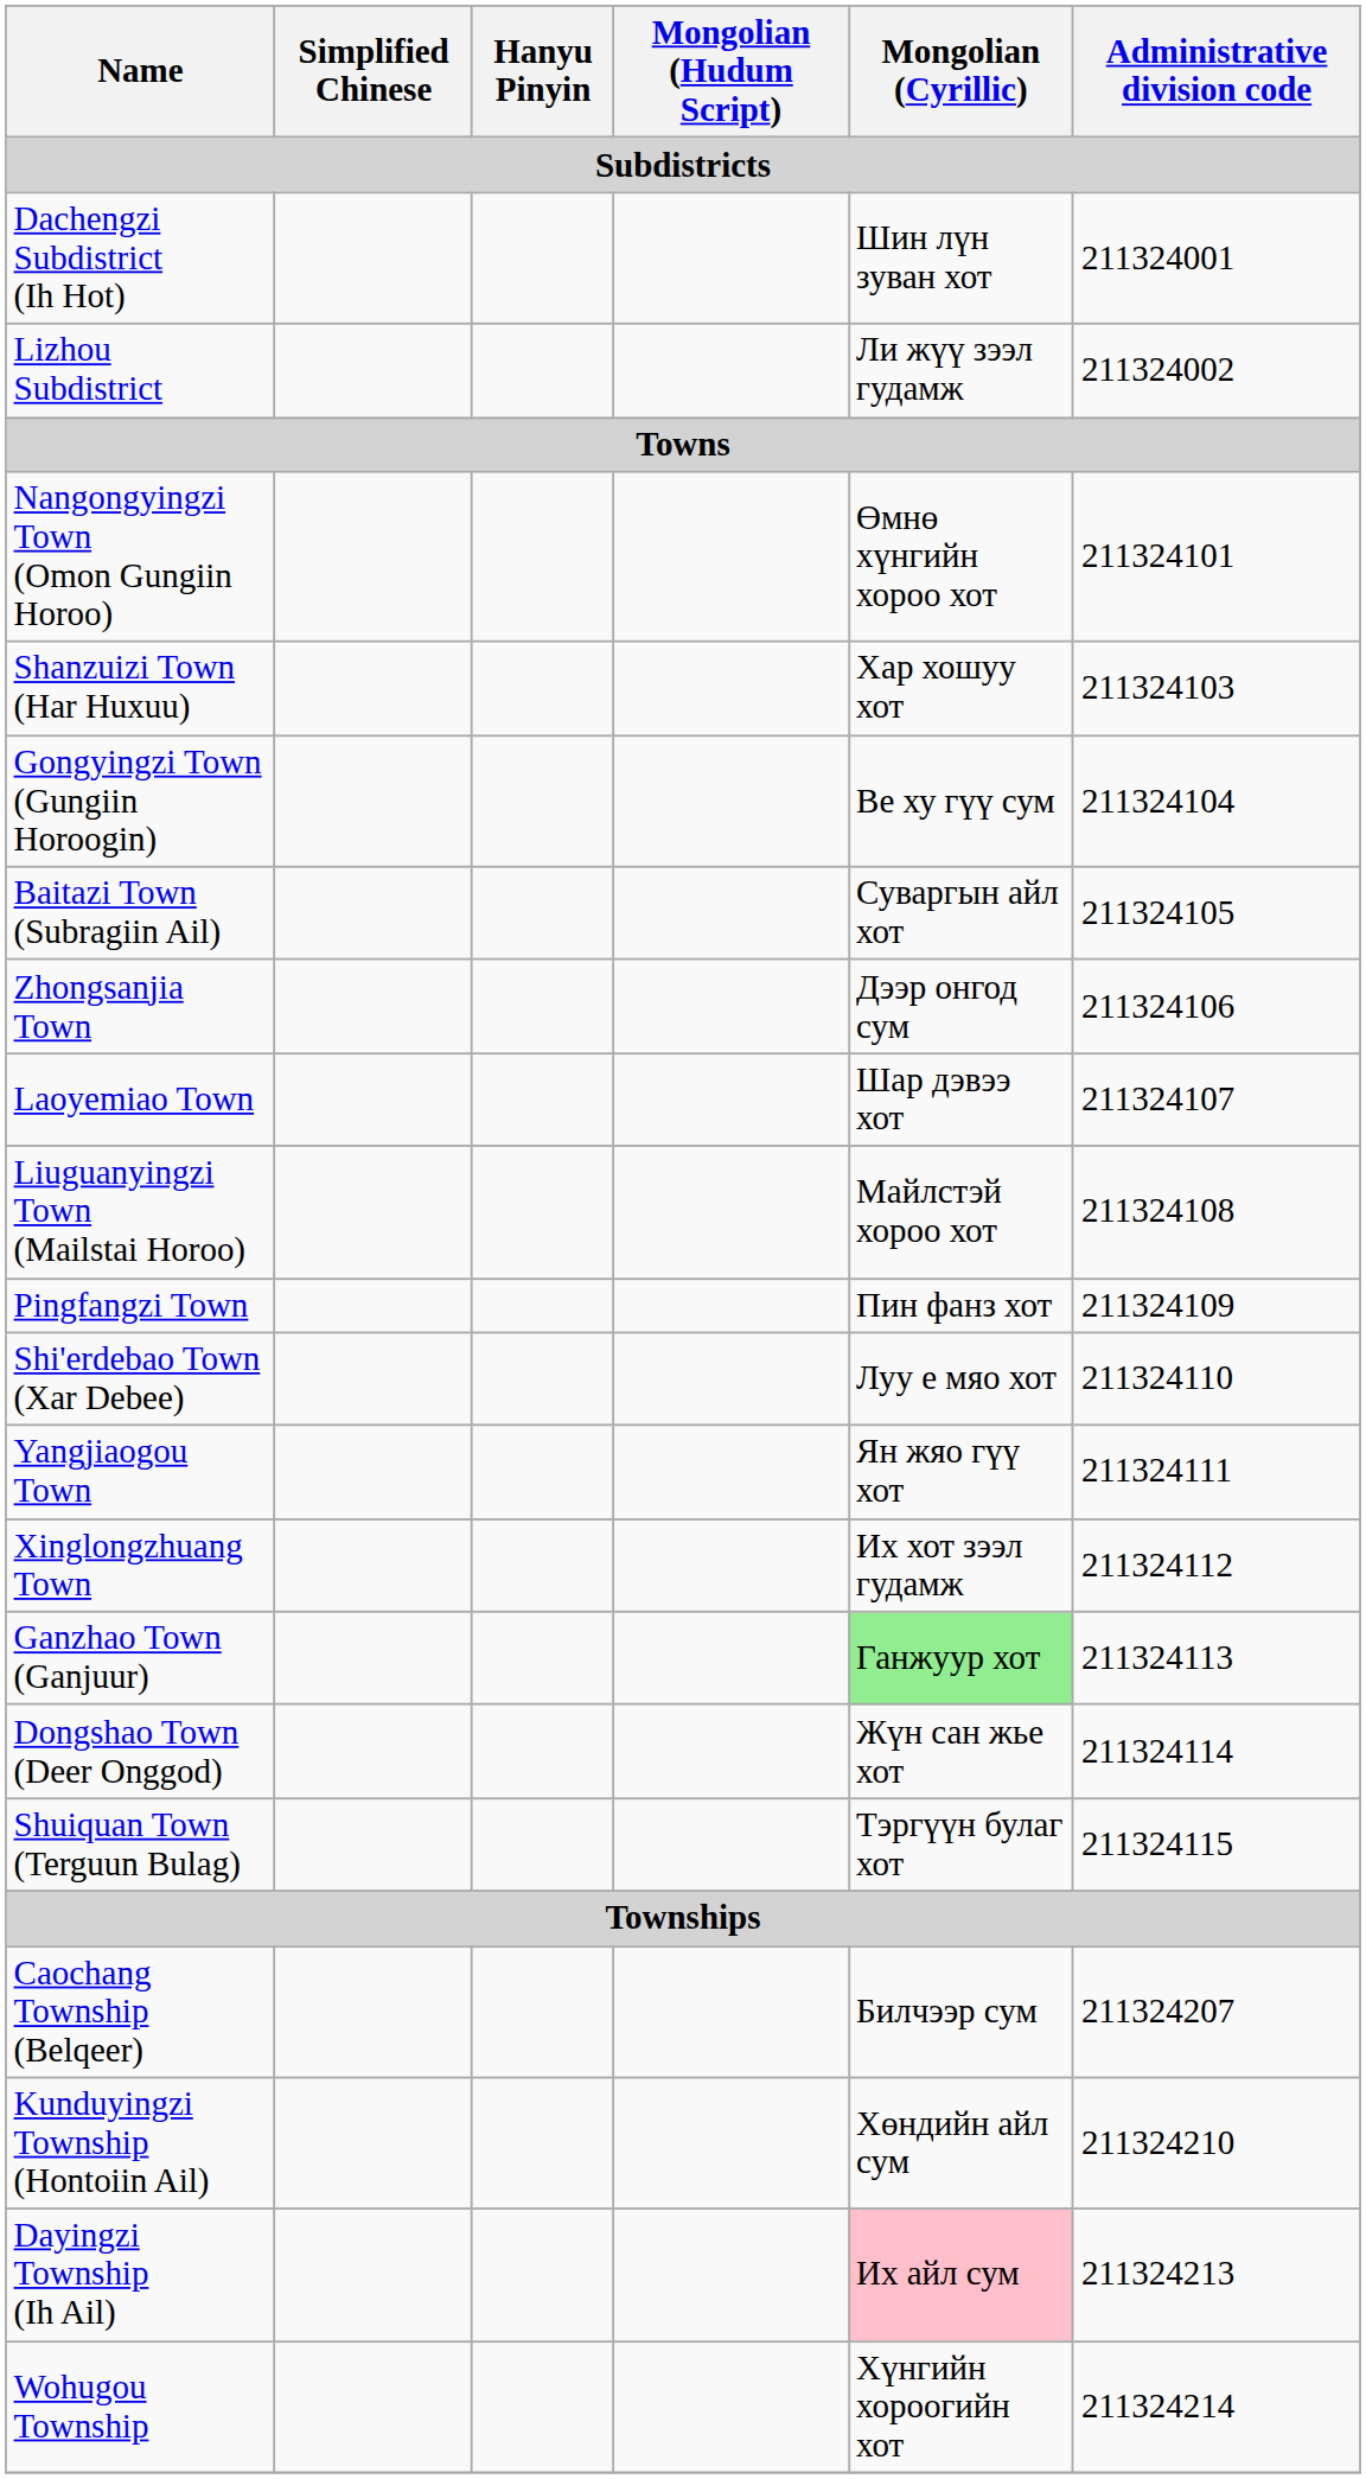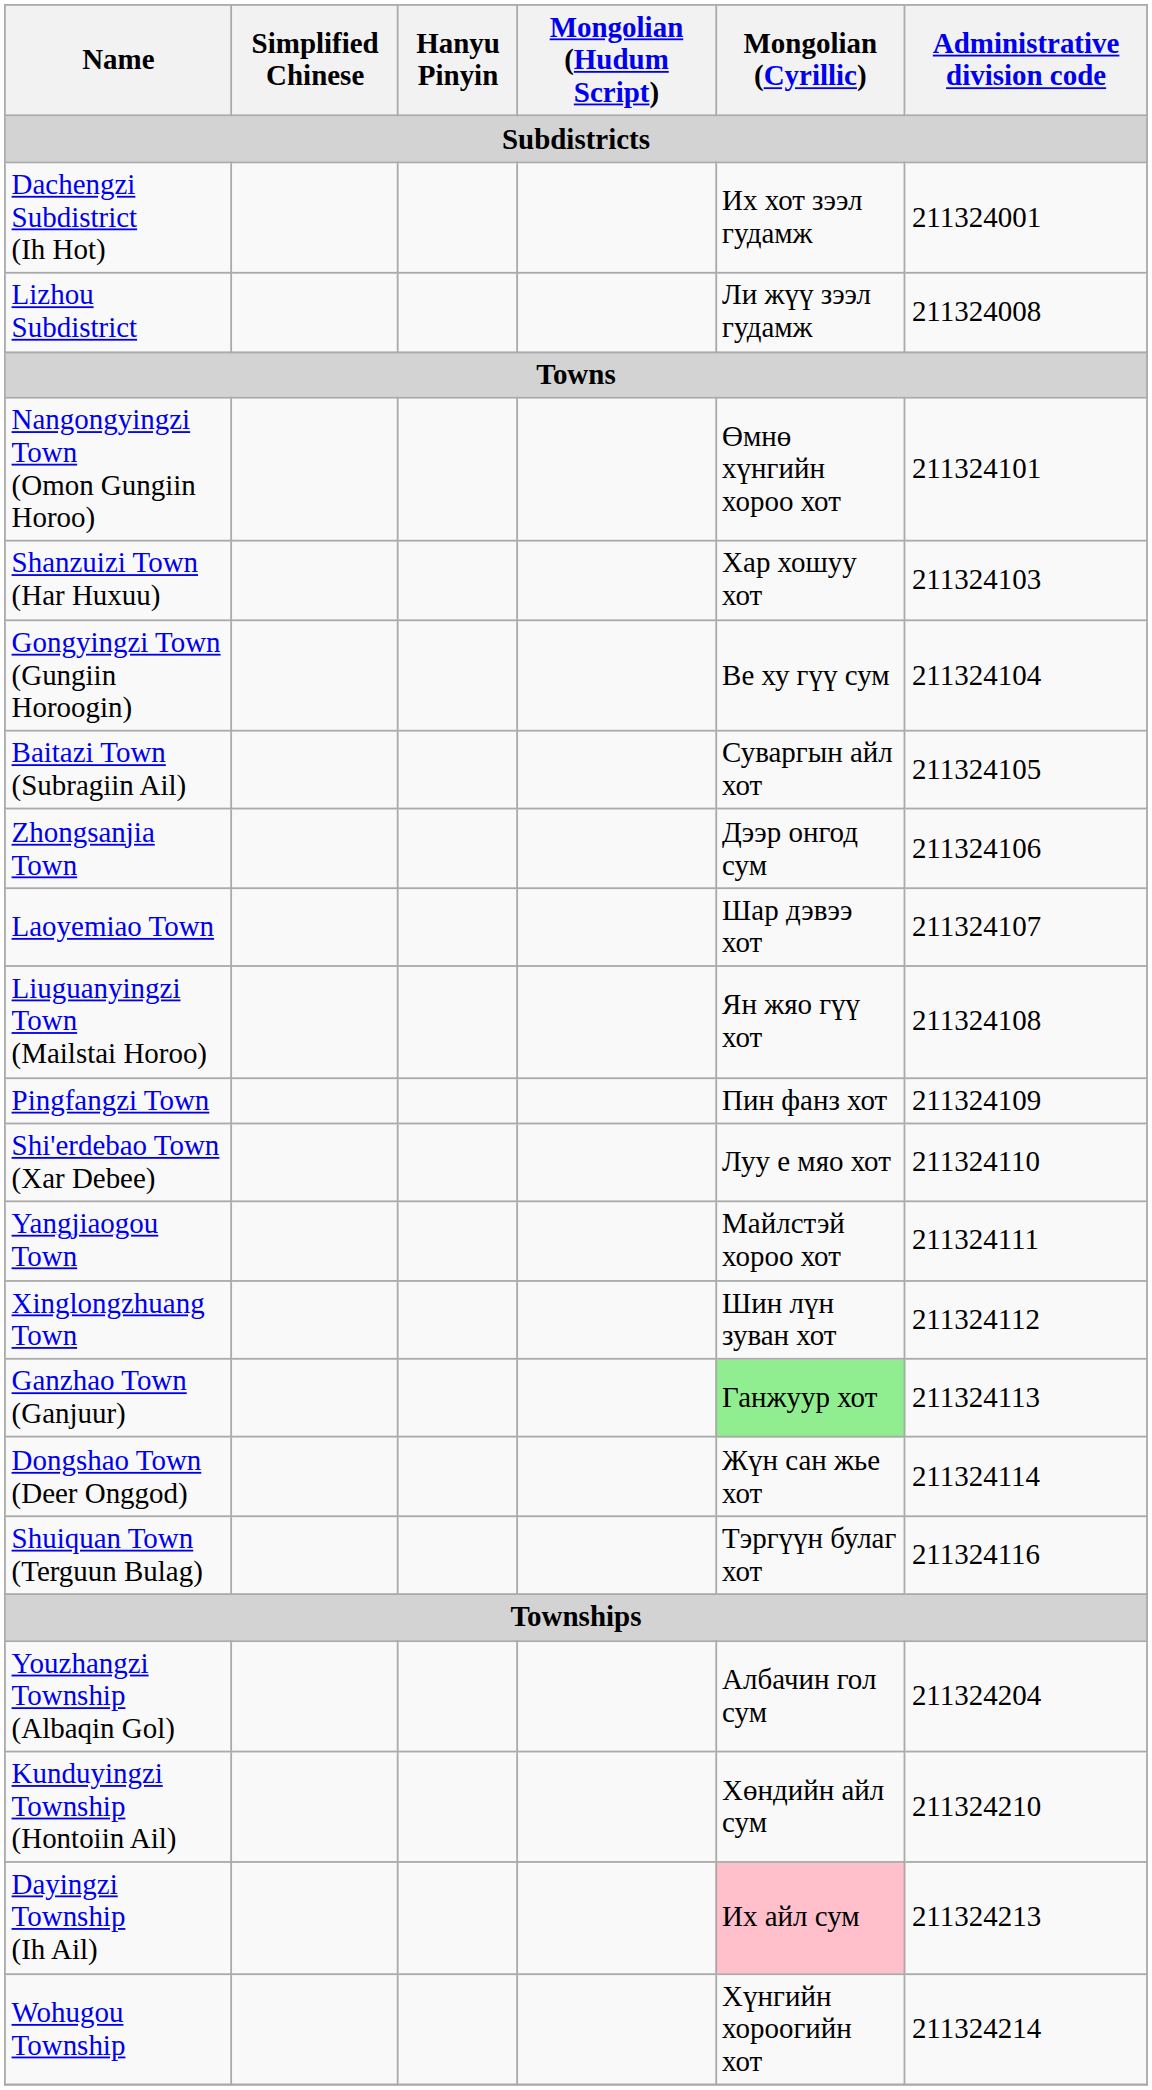 <table class="wikitable" align="center" style="width:50%; border="1">
 <tr>
 <th>Name</th>
 <th>Simplified Chinese</th>
 <th>Hanyu Pinyin</th>
 <th><a href='#'>Mongolian</a> (<a href='#'>Hudum Script</a>)</th>
 <th>Mongolian (<a href='#'>Cyrillic</a>)</th>
 <th><a href='#'>Administrative division code</a></th>
 </tr>
 <tr>
 <td colspan="6"  style="text-align:center; background:#d3d3d3;"><strong>Subdistricts</strong></td>
 </tr>
 <tr --------->
 <td><a href='#'>Dachengzi Subdistrict</a><br>(Ih Hot)</td>
 <td></td>
 <td></td>
 <td></td>
-<td>Шин лүн зуван хот</td>
+<td>Их хот зээл гудамж</td>
 <td>211324001</td>
 </tr>
 <tr>
 <td><a href='#'>Lizhou Subdistrict</a></td>
 <td></td>
 <td></td>
 <td></td>
 <td>Ли жүү зээл гудамж</td>
-<td>211324002</td>
+<td>211324008</td>
 </tr>
 <tr>
 <td colspan="6"  style="text-align:center; background:#d3d3d3;"><strong>Towns</strong></td>
 </tr>
 <tr --------->
 <td><a href='#'>Nangongyingzi Town</a><br>(Omon Gungiin Horoo)</td>
 <td></td>
 <td></td>
 <td></td>
 <td>Өмнө хүнгийн хороо хот</td>
 <td>211324101</td>
 </tr>
 <tr>
 <td><a href='#'>Shanzuizi Town</a><br>(Har Huxuu)</td>
 <td></td>
 <td></td>
 <td></td>
 <td>Хар хошуу хот</td>
 <td>211324103</td>
 </tr>
 <tr>
 <td><a href='#'>Gongyingzi Town</a><br>(Gungiin Horoogin)</td>
 <td></td>
 <td></td>
 <td></td>
 <td>Ве ху гүү сум</td>
 <td>211324104</td>
 </tr>
 <tr>
 <td><a href='#'>Baitazi Town</a><br>(Subragiin Ail)</td>
 <td></td>
 <td></td>
 <td></td>
 <td>Суваргын айл хот</td>
 <td>211324105</td>
 </tr>
 <tr>
 <td><a href='#'>Zhongsanjia Town</a></td>
 <td></td>
 <td></td>
 <td></td>
 <td>Дээр онгод сум</td>
 <td>211324106</td>
 </tr>
 <tr>
 <td><a href='#'>Laoyemiao Town</a></td>
 <td></td>
 <td></td>
 <td></td>
 <td>Шар дэвээ хот</td>
 <td>211324107</td>
 </tr>
 <tr>
 <td><a href='#'>Liuguanyingzi Town</a><br>(Mailstai Horoo)</td>
 <td></td>
 <td></td>
 <td></td>
-<td>Майлстэй хороо хот</td>
+<td>Ян жяо гүү хот</td>
 <td>211324108</td>
 </tr>
 <tr>
 <td><a href='#'>Pingfangzi Town</a></td>
 <td></td>
 <td></td>
 <td></td>
 <td>Пин фанз хот</td>
 <td>211324109</td>
 </tr>
 <tr>
 <td><a href='#'>Shi'erdebao Town</a><br>(Xar Debee)</td>
 <td></td>
 <td></td>
 <td></td>
 <td>Луу е мяо хот</td>
 <td>211324110</td>
 </tr>
 <tr>
 <td><a href='#'>Yangjiaogou Town</a></td>
 <td></td>
 <td></td>
 <td></td>
-<td>Ян жяо гүү хот</td>
+<td>Майлстэй хороо хот</td>
 <td>211324111</td>
 </tr>
 <tr>
 <td><a href='#'>Xinglongzhuang Town</a></td>
 <td></td>
 <td></td>
 <td></td>
-<td>Их хот зээл гудамж</td>
+<td>Шин лүн зуван хот</td>
 <td>211324112</td>
 </tr>
 <tr>
 <td><a href='#'>Ganzhao Town</a><br>(Ganjuur)</td>
 <td></td>
 <td></td>
 <td></td>
 <td style="background: lightgreen;">Ганжуур хот</td>
 <td>211324113</td>
 </tr>
 <tr>
 <td><a href='#'>Dongshao Town</a><br>(Deer Onggod)</td>
 <td></td>
 <td></td>
 <td></td>
 <td>Жүн сан жье хот</td>
 <td>211324114</td>
 </tr>
 <tr>
 <td><a href='#'>Shuiquan Town</a><br>(Terguun Bulag)</td>
 <td></td>
 <td></td>
 <td></td>
 <td>Тэргүүн булаг хот</td>
-<td>211324115</td>
+<td>211324116</td>
 </tr>
 <tr>
 <td colspan="6"  style="text-align:center; background:#d3d3d3;"><strong>Townships</strong></td>
 </tr>
-<tr>
-<td><a href='#'>Caochang Township</a><br>(Belqeer)</td>
+<tr --------->
+<td><a href='#'>Youzhangzi Township</a><br>(Albaqin Gol)</td>
 <td></td>
 <td></td>
 <td></td>
-<td>Билчээр сум</td>
-<td>211324207</td>
+<td>Албачин гол сум</td>
+<td>211324204</td>
 </tr>
 <tr>
 <td><a href='#'>Kunduyingzi Township</a><br>(Hontoiin Ail)</td>
 <td></td>
 <td></td>
 <td></td>
 <td>Хөндийн айл сум</td>
 <td>211324210</td>
 </tr>
 <tr>
 <td><a href='#'>Dayingzi Township</a><br>(Ih Ail)</td>
 <td></td>
 <td></td>
 <td></td>
 <td style="background: pink;">Их айл сум</td>
 <td>211324213</td>
 </tr>
 <tr>
 <td><a href='#'>Wohugou Township</a></td>
 <td></td>
 <td></td>
 <td></td>
 <td>Хүнгийн хороогийн хот</td>
 <td>211324214</td>
 </tr>
 <tr>
 </tr>
 </table>
